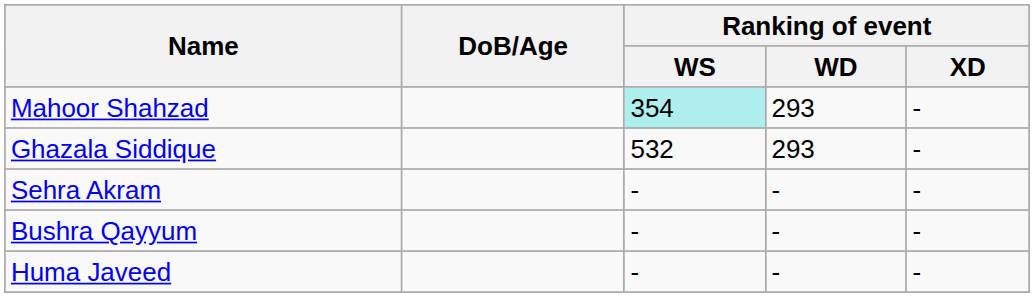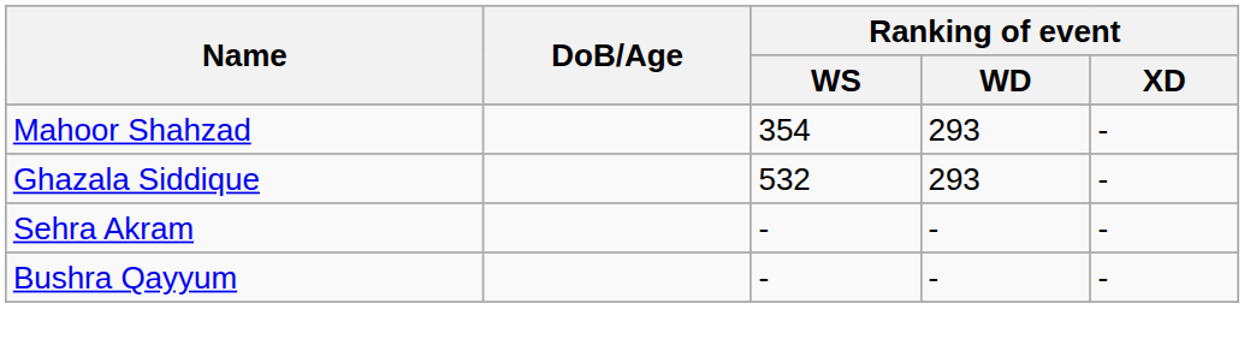 <table class="wikitable" style="width:600px; font-size:95%;">
 <tr>
 <th rowspan="2" align="left">Name</th>
 <th rowspan="2" align="left">DoB/Age</th>
 <th colspan="3" align="center">Ranking of event</th>
 </tr>
 <tr>
 <th align="center">WS</th>
 <th>WD</th>
 <th align="center">XD</th>
 </tr>
 <tr>
 <td><a href='#'>Mahoor Shahzad</a></td>
 <td></td>
-<td style="background: paleturquoise;">354</td>
+<td>354</td>
 <td>293</td>
 <td>-</td>
 </tr>
 <tr>
 <td><a href='#'>Ghazala Siddique</a></td>
 <td></td>
 <td>532</td>
 <td>293</td>
 <td>-</td>
 </tr>
 <tr>
 <td><a href='#'>Sehra Akram</a></td>
 <td></td>
 <td>-</td>
 <td>-</td>
 <td>-</td>
 </tr>
 <tr>
 <td><a href='#'>Bushra Qayyum</a></td>
 <td></td>
 <td>-</td>
 <td>-</td>
 <td>-</td>
 </tr>
-<tr>
-<td><a href='#'>Huma Javeed</a></td>
-<td></td>
-<td>-</td>
-<td>-</td>
-<td>-</td>
-</tr>
 </table>
